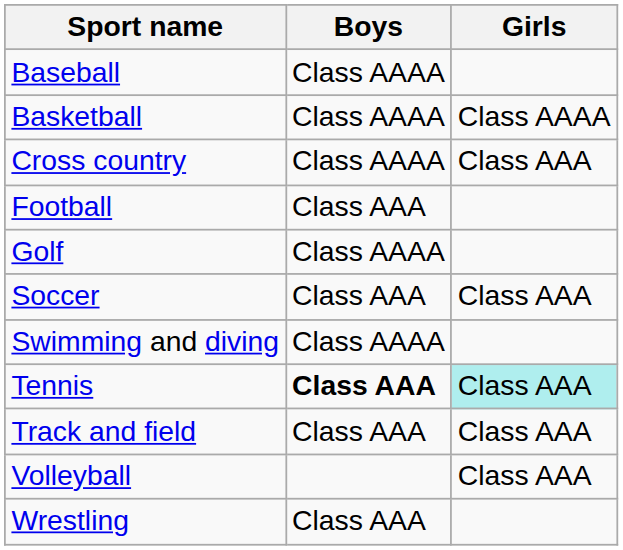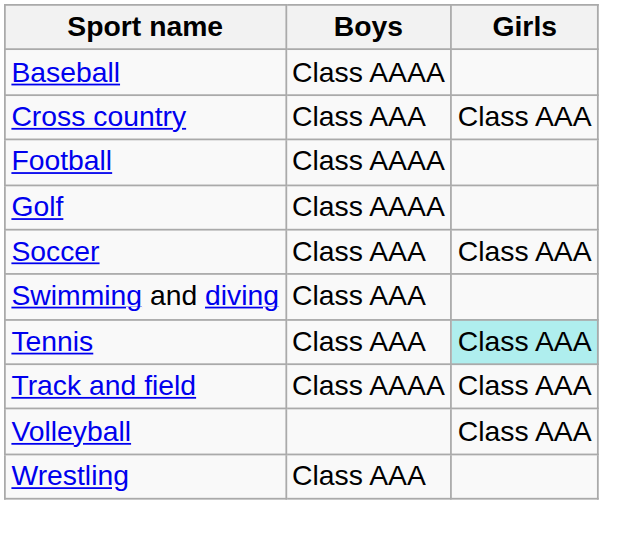 <table class="wikitable">
 <tr>
 <th>Sport name</th>
 <th>Boys</th>
 <th>Girls</th>
 </tr>
 <tr>
 <td><a href='#'>Baseball</a></td>
 <td>Class AAAA</td>
 <td></td>
 </tr>
 <tr>
-<td><a href='#'>Basketball</a></td>
-<td>Class AAAA</td>
-<td>Class AAAA</td>
-</tr>
-<tr>
 <td><a href='#'>Cross country</a></td>
-<td>Class AAAA</td>
+<td>Class AAA</td>
 <td>Class AAA</td>
 </tr>
 <tr>
 <td><a href='#'>Football</a></td>
-<td>Class AAA</td>
+<td>Class AAAA</td>
 <td></td>
 </tr>
 <tr>
 <td><a href='#'>Golf</a></td>
 <td>Class AAAA</td>
 <td></td>
 </tr>
 <tr>
 <td><a href='#'>Soccer</a></td>
 <td>Class AAA</td>
 <td>Class AAA</td>
 </tr>
 <tr>
 <td><a href='#'>Swimming</a> and <a href='#'>diving</a></td>
-<td>Class AAAA</td>
+<td>Class AAA</td>
 <td></td>
 </tr>
 <tr>
 <td><a href='#'>Tennis</a></td>
-<td><strong>Class AAA</strong></td>
+<td>Class AAA</td>
 <td style="background: paleturquoise;">Class AAA</td>
 </tr>
 <tr>
 <td><a href='#'>Track and field</a></td>
-<td>Class AAA</td>
+<td>Class AAAA</td>
 <td>Class AAA</td>
 </tr>
 <tr>
 <td><a href='#'>Volleyball</a></td>
 <td></td>
 <td>Class AAA</td>
 </tr>
 <tr>
 <td><a href='#'>Wrestling</a></td>
 <td>Class AAA</td>
 <td></td>
 </tr>
 </table>
